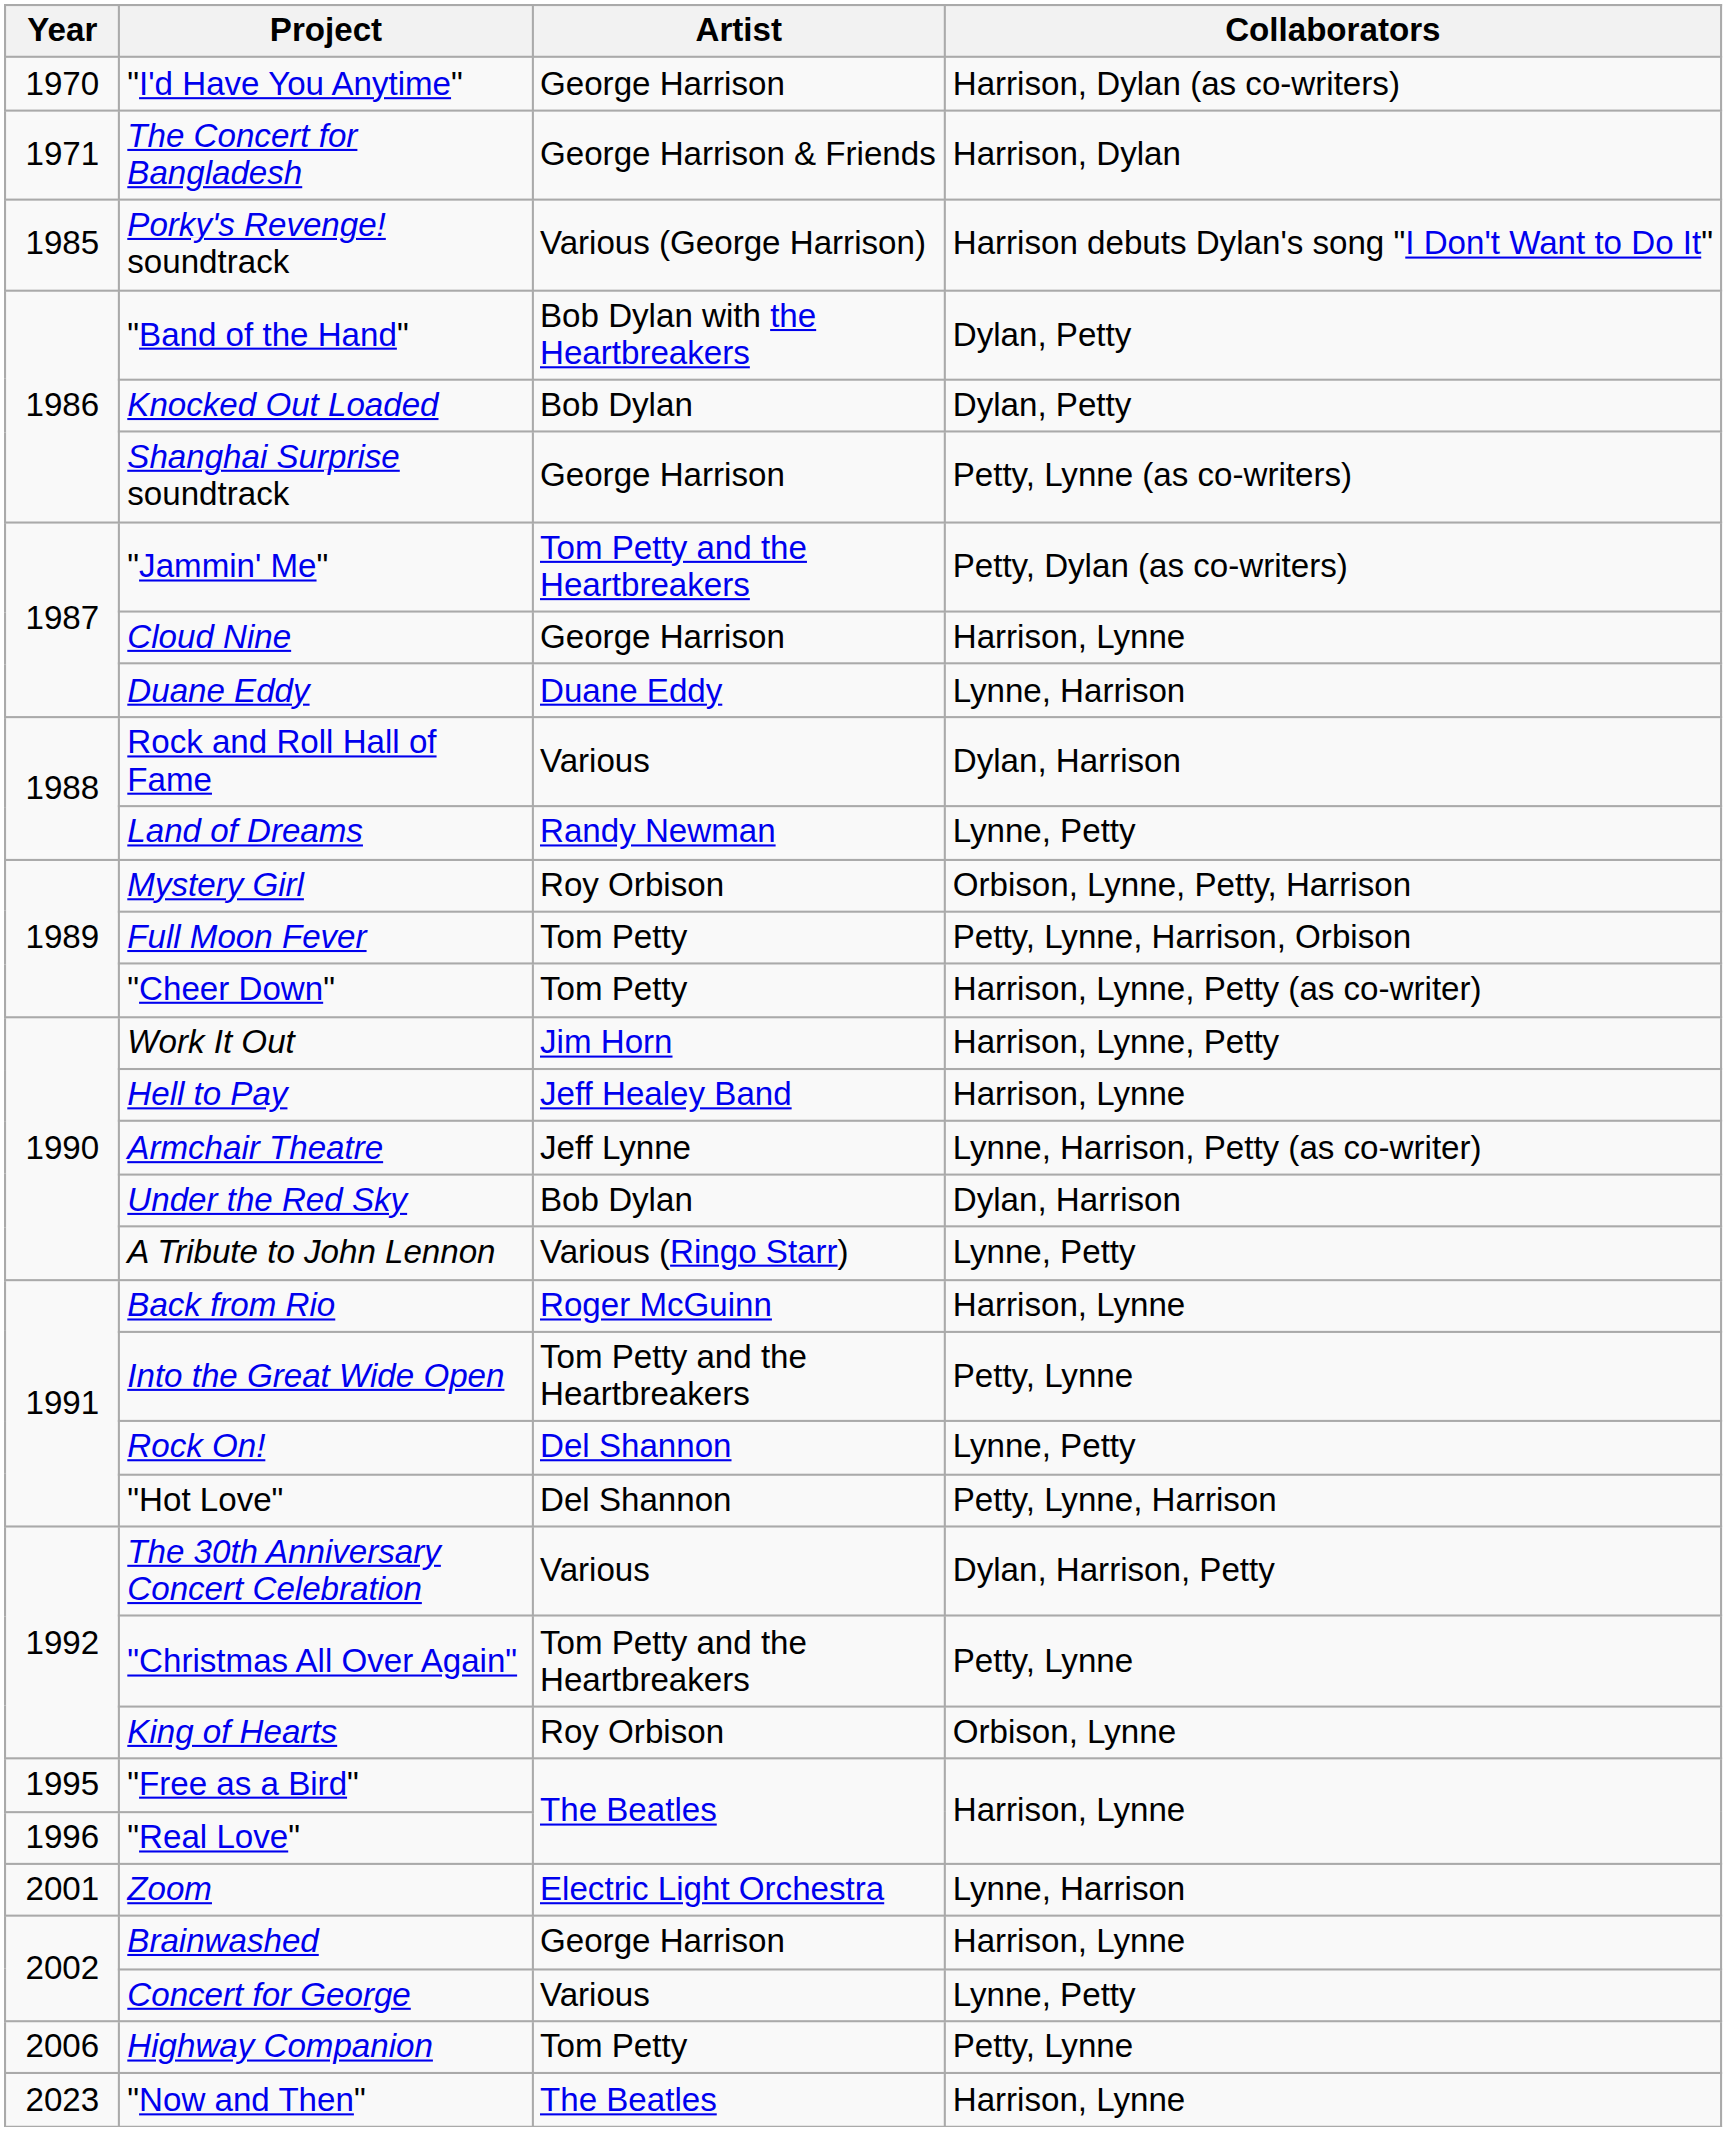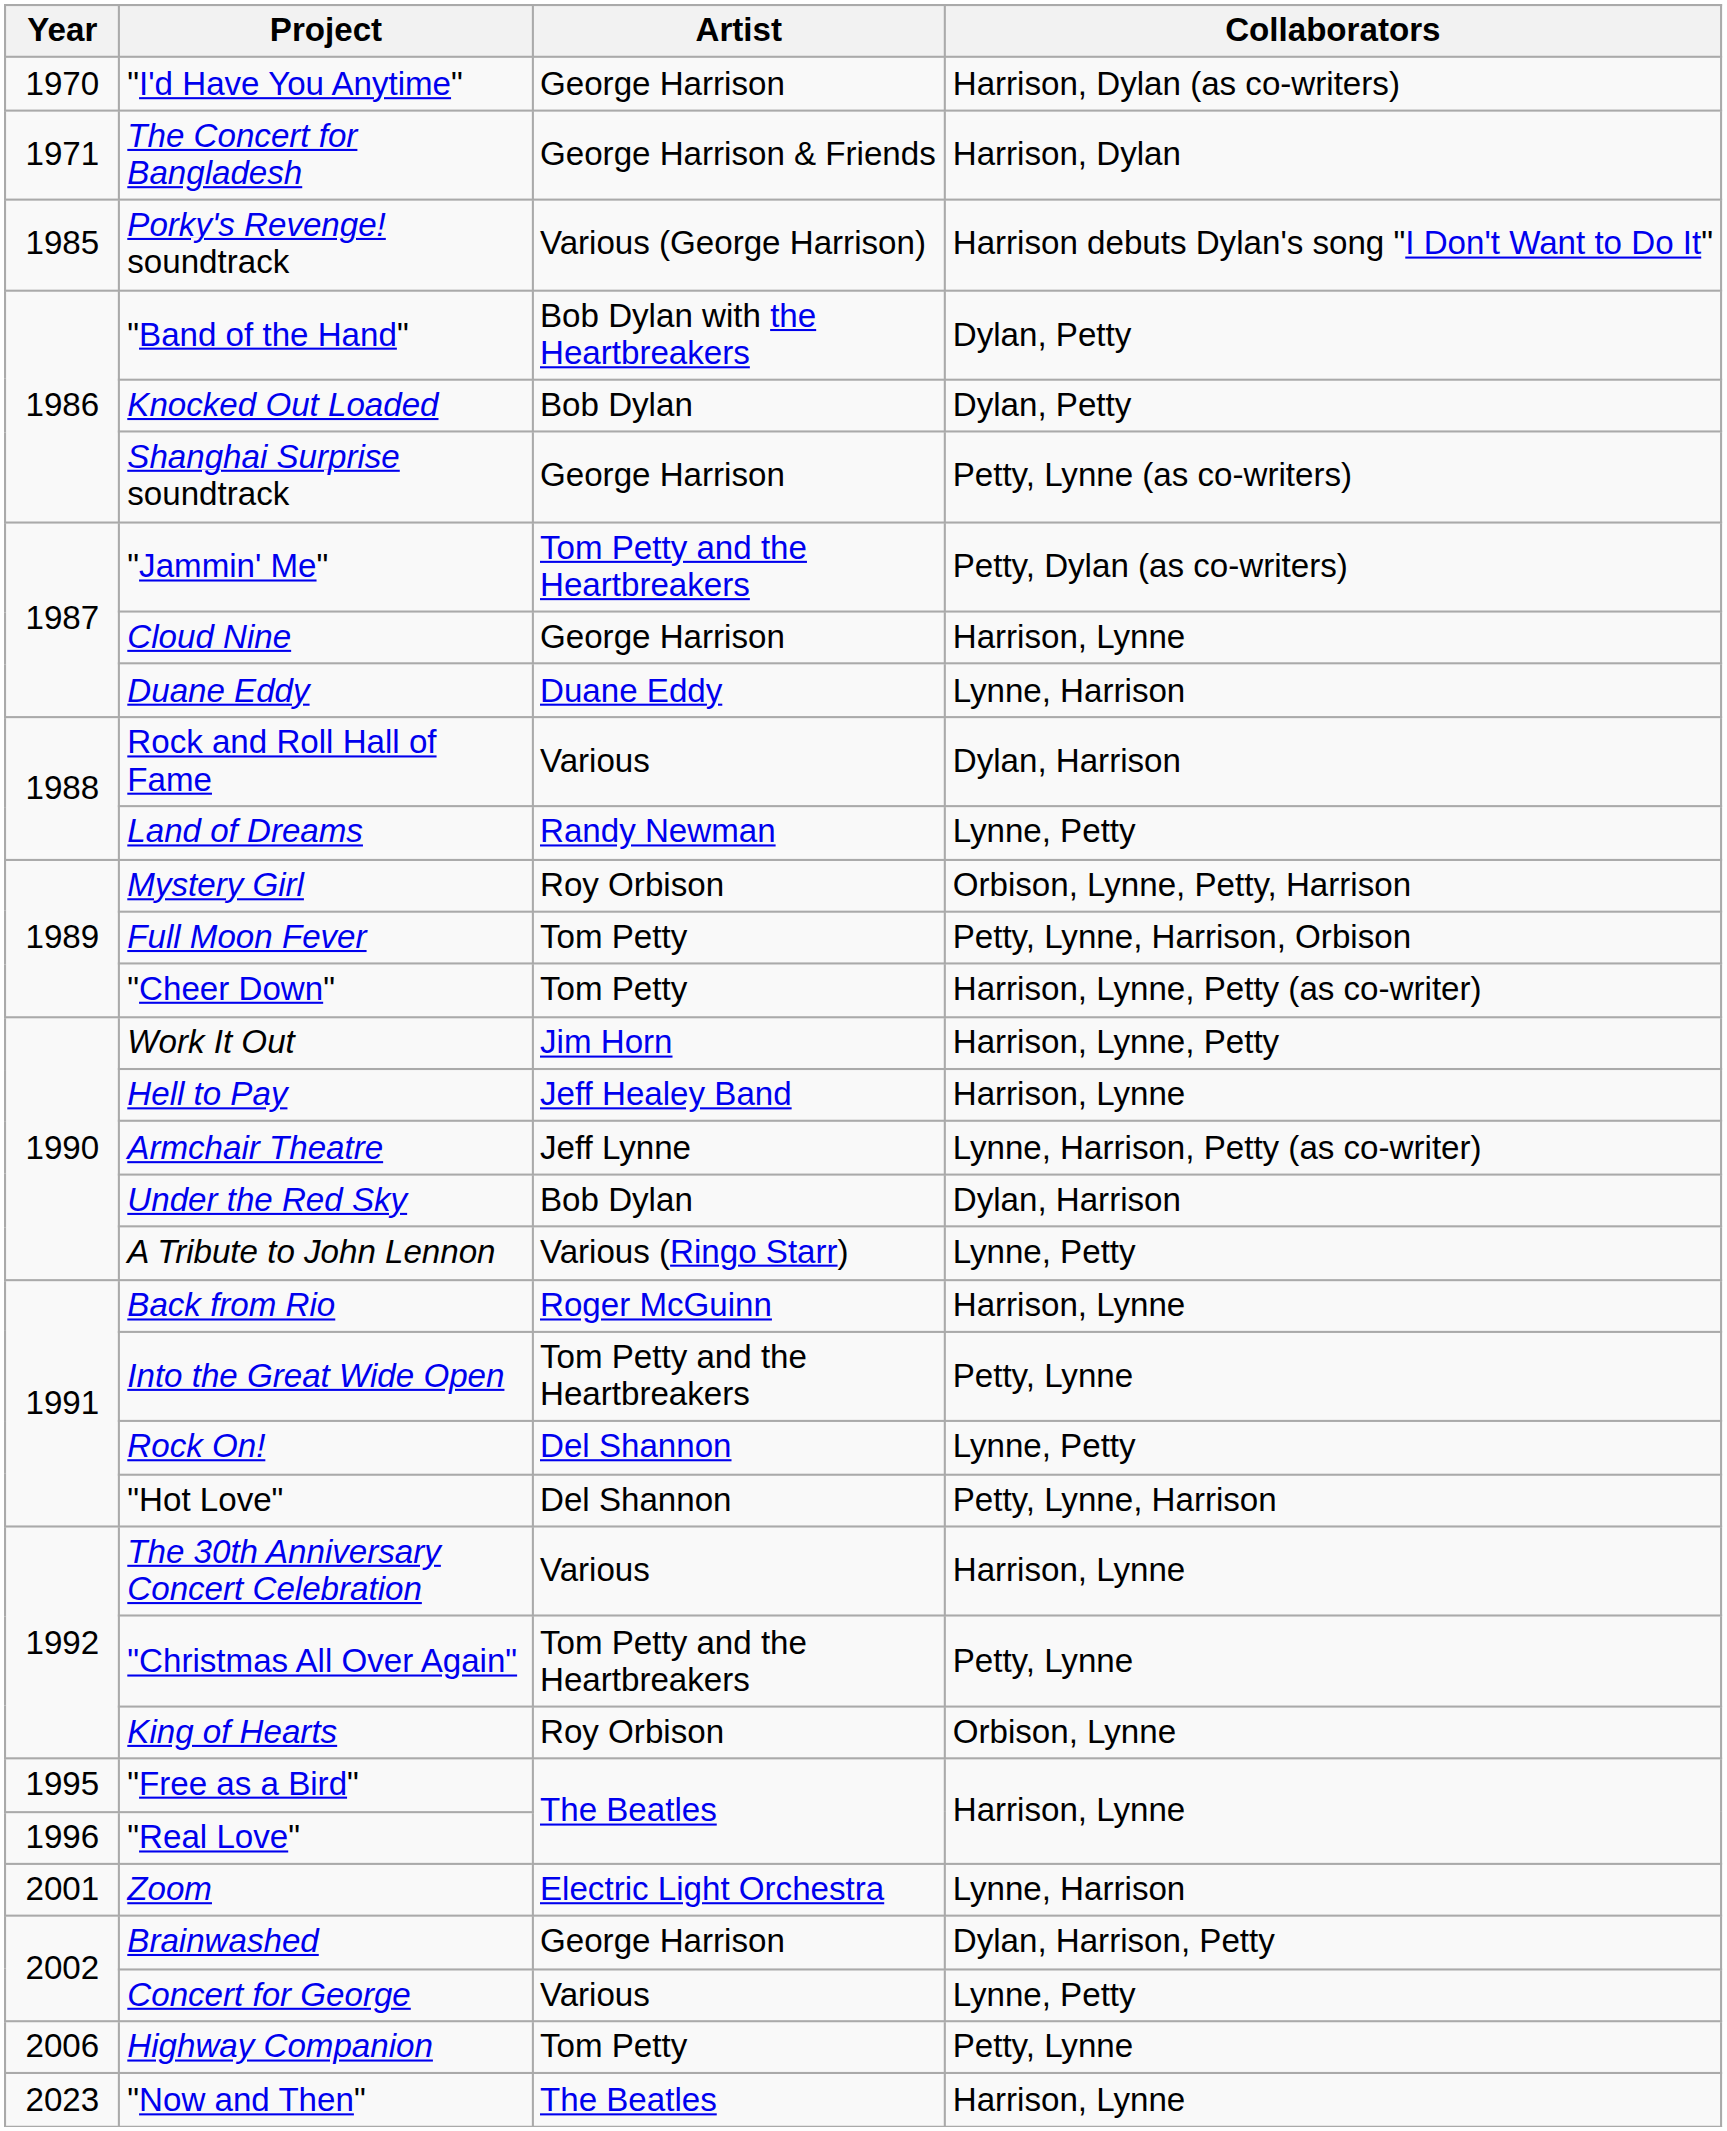 <table class="wikitable sortable">
 <tr>
 <th style="width:3em">Year</th>
 <th style="width:12em">Project</th>
 <th style="width:12em">Artist</th>
 <th class="unsortable">Collaborators</th>
 </tr>
 <tr>
 <td align="center">1970</td>
 <td>"<a href='#'>I'd Have You Anytime</a>"</td>
 <td>George Harrison</td>
 <td>Harrison, Dylan (as co-writers)</td>
 </tr>
 <tr>
 <td align="center">1971</td>
 <td><em><a href='#'>The Concert for Bangladesh</a></em></td>
 <td>George Harrison & Friends</td>
 <td>Harrison, Dylan</td>
 </tr>
 <tr>
 <td align="center">1985</td>
 <td><em><a href='#'>Porky's Revenge!</a></em> soundtrack</td>
 <td>Various (George Harrison)</td>
 <td>Harrison debuts Dylan's song "<a href='#'>I Don't Want to Do It</a>"</td>
 </tr>
 <tr>
 <td align="center" rowspan="3">1986</td>
 <td>"<a href='#'>Band of the Hand</a>"</td>
 <td>Bob Dylan with <a href='#'>the Heartbreakers</a></td>
 <td>Dylan, Petty</td>
 </tr>
 <tr>
 <td><em><a href='#'>Knocked Out Loaded</a></em></td>
 <td>Bob Dylan</td>
 <td>Dylan, Petty</td>
 </tr>
 <tr>
 <td><em><a href='#'>Shanghai Surprise</a></em> soundtrack</td>
 <td>George Harrison</td>
 <td>Petty, Lynne (as co-writers)</td>
 </tr>
 <tr>
 <td align="center" rowspan="3">1987</td>
 <td>"<a href='#'>Jammin' Me</a>"</td>
 <td><a href='#'>Tom Petty and the Heartbreakers</a></td>
 <td>Petty, Dylan (as co-writers)</td>
 </tr>
 <tr>
 <td><em><a href='#'>Cloud Nine</a></em></td>
 <td>George Harrison</td>
 <td>Harrison, Lynne</td>
 </tr>
 <tr>
 <td><em><a href='#'>Duane Eddy</a></em></td>
 <td><a href='#'>Duane Eddy</a></td>
 <td>Lynne, Harrison</td>
 </tr>
 <tr>
 <td align="center" rowspan="2">1988</td>
 <td><a href='#'>Rock and Roll Hall of Fame</a></td>
 <td>Various</td>
 <td>Dylan, Harrison</td>
 </tr>
 <tr>
 <td><em><a href='#'>Land of Dreams</a></em></td>
 <td><a href='#'>Randy Newman</a></td>
 <td>Lynne, Petty</td>
 </tr>
 <tr>
 <td align="center" rowspan="3">1989</td>
 <td><em><a href='#'>Mystery Girl</a></em></td>
 <td>Roy Orbison</td>
 <td>Orbison, Lynne, Petty, Harrison</td>
 </tr>
 <tr>
 <td><em><a href='#'>Full Moon Fever</a></em></td>
 <td>Tom Petty</td>
 <td>Petty, Lynne, Harrison, Orbison</td>
 </tr>
 <tr>
 <td>"<a href='#'>Cheer Down</a>"</td>
 <td>Tom Petty</td>
 <td>Harrison, Lynne, Petty (as co-writer)</td>
 </tr>
 <tr>
 <td align="center" rowspan="5">1990</td>
 <td><em>Work It Out</em></td>
 <td><a href='#'>Jim Horn</a></td>
 <td>Harrison, Lynne, Petty</td>
 </tr>
 <tr>
 <td><em><a href='#'>Hell to Pay</a></em></td>
 <td><a href='#'>Jeff Healey Band</a></td>
 <td>Harrison, Lynne</td>
 </tr>
 <tr>
 <td><em><a href='#'>Armchair Theatre</a></em></td>
 <td>Jeff Lynne</td>
 <td>Lynne, Harrison, Petty (as co-writer)</td>
 </tr>
 <tr>
 <td><em><a href='#'>Under the Red Sky</a></em></td>
 <td>Bob Dylan</td>
 <td>Dylan, Harrison</td>
 </tr>
 <tr>
 <td><em>A Tribute to John Lennon</em></td>
 <td>Various (<a href='#'>Ringo Starr</a>)</td>
 <td>Lynne, Petty</td>
 </tr>
 <tr>
 <td align="center" rowspan="4">1991</td>
 <td><em><a href='#'>Back from Rio</a></em></td>
 <td><a href='#'>Roger McGuinn</a></td>
 <td>Harrison, Lynne</td>
 </tr>
 <tr>
 <td><em><a href='#'>Into the Great Wide Open</a></em></td>
 <td>Tom Petty and the Heartbreakers</td>
 <td>Petty, Lynne</td>
 </tr>
 <tr>
 <td><em><a href='#'>Rock On!</a></em></td>
 <td><a href='#'>Del Shannon</a></td>
 <td>Lynne, Petty</td>
 </tr>
 <tr>
 <td>"Hot Love"</td>
 <td>Del Shannon</td>
 <td>Petty, Lynne, Harrison</td>
 </tr>
 <tr>
 <td align="center" rowspan="3">1992</td>
 <td><em><a href='#'>The 30th Anniversary Concert Celebration</a></em></td>
 <td>Various</td>
-<td>Dylan, Harrison, Petty</td>
+<td>Harrison, Lynne</td>
 </tr>
 <tr>
 <td><a href='#'>"Christmas All Over Again"</a></td>
 <td>Tom Petty and the Heartbreakers</td>
 <td>Petty, Lynne</td>
 </tr>
 <tr>
 <td><em><a href='#'>King of Hearts</a></em></td>
 <td>Roy Orbison</td>
 <td>Orbison, Lynne</td>
 </tr>
 <tr>
 <td align="center">1995</td>
 <td>"<a href='#'>Free as a Bird</a>"</td>
 <td rowspan="2"><a href='#'>The Beatles</a></td>
 <td rowspan="2">Harrison, Lynne</td>
 </tr>
 <tr>
 <td align="center">1996</td>
 <td>"<a href='#'>Real Love</a>"</td>
 </tr>
 <tr>
 <td align="center">2001</td>
 <td><em><a href='#'>Zoom</a></em></td>
 <td><a href='#'>Electric Light Orchestra</a></td>
 <td>Lynne, Harrison</td>
 </tr>
 <tr>
 <td align="center" rowspan="2">2002</td>
 <td><em><a href='#'>Brainwashed</a></em></td>
 <td>George Harrison</td>
-<td>Harrison, Lynne</td>
+<td>Dylan, Harrison, Petty</td>
 </tr>
 <tr>
 <td><em><a href='#'>Concert for George</a></em></td>
 <td>Various</td>
 <td>Lynne, Petty</td>
 </tr>
 <tr>
 <td align="center">2006</td>
 <td><em><a href='#'>Highway Companion</a></em></td>
 <td>Tom Petty</td>
 <td>Petty, Lynne</td>
 </tr>
 <tr>
 <td align="center">2023</td>
 <td>"<a href='#'>Now and Then</a>"</td>
 <td><a href='#'>The Beatles</a></td>
 <td>Harrison, Lynne</td>
 </tr>
 </table>
